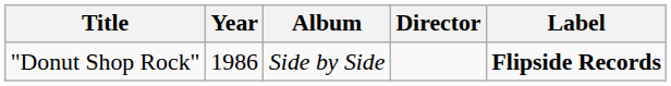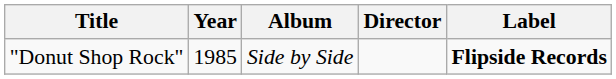 <table class="wikitable" style="text-align:center">
 <tr>
 <th>Title</th>
 <th>Year</th>
 <th>Album</th>
 <th>Director</th>
 <th>Label</th>
 </tr>
 <tr>
 <td>"Donut Shop Rock"</td>
-<td>1986</td>
+<td>1985</td>
 <td><em>Side by Side</em></td>
 <td></td>
 <td><strong>Flipside Records</strong></td>
 </tr>
 </table>
